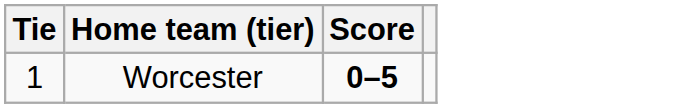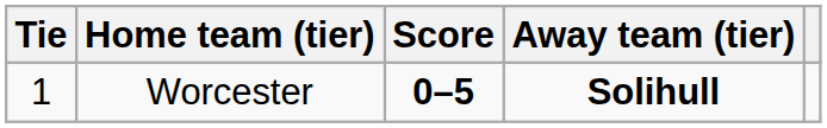 <table class="wikitable" style="text-align:center; font-size:85%">
 <tr>
 <th>Tie</th>
 <th>Home team (tier)</th>
 <th>Score</th>
+<th>Away team (tier)</th>
 <th></th>
 </tr>
 <tr>
 <td align="center">1</td>
 <td>Worcester</td>
 <td align="center"><strong>0–5</strong></td>
+<td><strong>Solihull</strong></td>
 <td></td>
 </tr>
 </table>
